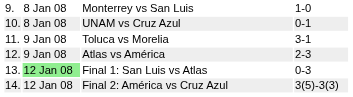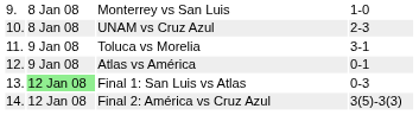 <table>
 <tr>
 <td width="20">9.</td>
 <td width="80">8 Jan 08</td>
 <td width="300">Monterrey vs San Luis</td>
 <td width="75">1-0</td>
 </tr>
 <tr bgcolor=#eeeeee>
 <td>10.</td>
 <td>8 Jan 08</td>
 <td>UNAM vs Cruz Azul</td>
-<td>0-1</td>
+<td>2-3</td>
 </tr>
 <tr>
 <td width="20">11.</td>
 <td width="80">9 Jan 08</td>
 <td width="300">Toluca vs Morelia</td>
 <td width="75">3-1</td>
 </tr>
 <tr bgcolor=#eeeeee>
 <td>12.</td>
 <td>9 Jan 08</td>
 <td>Atlas vs América</td>
-<td>2-3</td>
+<td>0-1</td>
 </tr>
 <tr>
 <td width="20">13.</td>
 <td width="80" style="background: lightgreen;">12 Jan 08</td>
 <td width="300">Final 1: San Luis vs Atlas</td>
 <td width="75">0-3</td>
 </tr>
 <tr bgcolor=#eeeeee>
 <td>14.</td>
 <td>12 Jan 08</td>
 <td>Final 2: América vs Cruz Azul</td>
 <td>3(5)-3(3)</td>
 </tr>
 </table>
